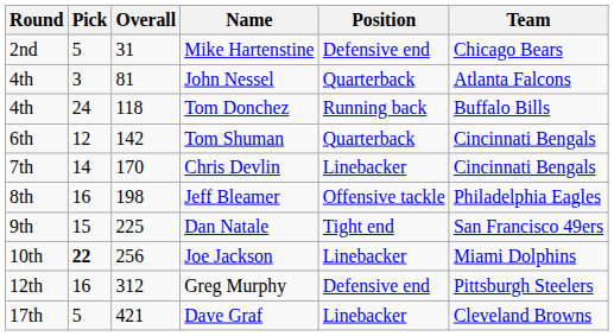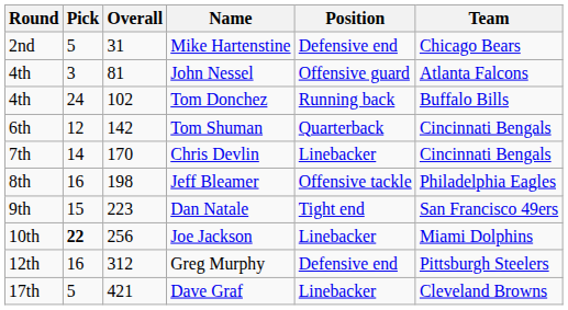 <table class="wikitable">
 <tr>
 <th>Round</th>
 <th>Pick</th>
 <th>Overall</th>
 <th>Name</th>
 <th>Position</th>
 <th>Team</th>
 </tr>
 <tr>
 <td>2nd</td>
 <td>5</td>
 <td>31</td>
 <td><a href='#'>Mike Hartenstine</a></td>
 <td><a href='#'>Defensive end</a></td>
 <td><a href='#'>Chicago Bears</a></td>
 </tr>
 <tr>
 <td>4th</td>
 <td>3</td>
 <td>81</td>
 <td><a href='#'>John Nessel</a></td>
-<td><a href='#'>Quarterback</a></td>
+<td><a href='#'>Offensive guard</a></td>
 <td><a href='#'>Atlanta Falcons</a></td>
 </tr>
 <tr>
 <td>4th</td>
 <td>24</td>
-<td>118</td>
+<td>102</td>
 <td><a href='#'>Tom Donchez</a></td>
 <td><a href='#'>Running back</a></td>
 <td><a href='#'>Buffalo Bills</a></td>
 </tr>
 <tr>
 <td>6th</td>
 <td>12</td>
 <td>142</td>
 <td><a href='#'>Tom Shuman</a></td>
 <td><a href='#'>Quarterback</a></td>
 <td><a href='#'>Cincinnati Bengals</a></td>
 </tr>
 <tr>
 <td>7th</td>
 <td>14</td>
 <td>170</td>
 <td><a href='#'>Chris Devlin</a></td>
 <td><a href='#'>Linebacker</a></td>
 <td><a href='#'>Cincinnati Bengals</a></td>
 </tr>
 <tr>
 <td>8th</td>
 <td>16</td>
 <td>198</td>
 <td><a href='#'>Jeff Bleamer</a></td>
 <td><a href='#'>Offensive tackle</a></td>
 <td><a href='#'>Philadelphia Eagles</a></td>
 </tr>
 <tr>
 <td>9th</td>
 <td>15</td>
-<td>225</td>
+<td>223</td>
 <td><a href='#'>Dan Natale</a></td>
 <td><a href='#'>Tight end</a></td>
 <td><a href='#'>San Francisco 49ers</a></td>
 </tr>
 <tr>
 <td>10th</td>
 <td><strong>22</strong></td>
 <td>256</td>
 <td><a href='#'>Joe Jackson</a></td>
 <td><a href='#'>Linebacker</a></td>
 <td><a href='#'>Miami Dolphins</a></td>
 </tr>
 <tr>
 <td>12th</td>
 <td>16</td>
 <td>312</td>
 <td>Greg Murphy</td>
 <td><a href='#'>Defensive end</a></td>
 <td><a href='#'>Pittsburgh Steelers</a></td>
 </tr>
 <tr>
 <td>17th</td>
 <td>5</td>
 <td>421</td>
 <td><a href='#'>Dave Graf</a></td>
 <td><a href='#'>Linebacker</a></td>
 <td><a href='#'>Cleveland Browns</a></td>
 </tr>
 </table>
